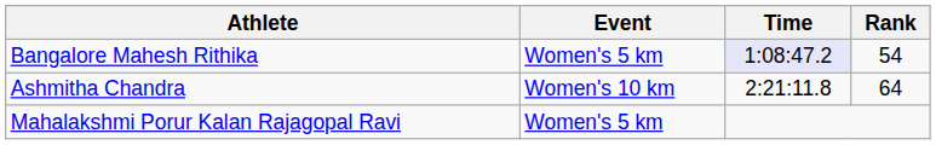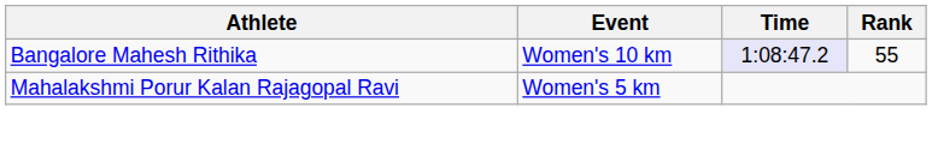 <table class="wikitable" style="text-align:center; font-size:90%; width:50%;">
 <tr>
 <th>Athlete</th>
 <th>Event</th>
 <th>Time</th>
 <th>Rank</th>
 </tr>
 <tr>
 <td align=left><a href='#'>Bangalore Mahesh Rithika</a></td>
-<td align=left><a href='#'>Women's 5 km</a></td>
+<td align=left><a href='#'>Women's 10 km</a></td>
 <td style="background: lavender;">1:08:47.2</td>
-<td>54</td>
-</tr>
-<tr>
-<td align=left><a href='#'>Ashmitha Chandra</a></td>
-<td align=left><a href='#'>Women's 10 km</a></td>
-<td>2:21:11.8</td>
-<td>64</td>
+<td>55</td>
 </tr>
 <tr>
 <td align=left><a href='#'>Mahalakshmi Porur Kalan Rajagopal Ravi</a></td>
 <td align=left><a href='#'>Women's 5 km</a></td>
 <td colspan=2></td>
 </tr>
 </table>
